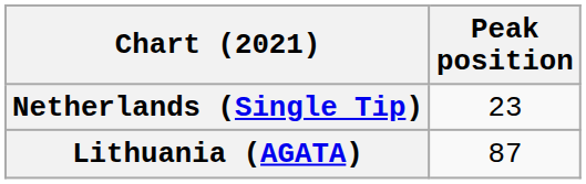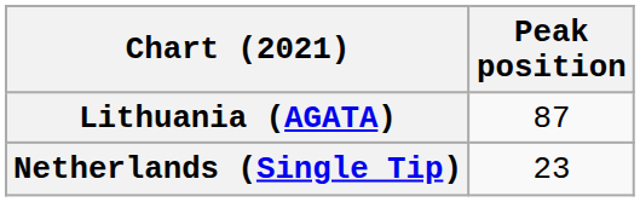 <table class="wikitable sortable plainrowheaders" style="text-align:center">
 <tr>
 <th scope="col">Chart (2021)</th>
 <th scope="col">Peak<br>position</th>
 </tr>
 <tr>
+<th scope="row">Lithuania (<a href='#'>AGATA</a>)</th>
+<td>87</td>
+</tr>
+<tr>
 <th scope="row">Netherlands (<a href='#'>Single Tip</a>)</th>
 <td>23</td>
 </tr>
-<tr>
-<th scope="row">Lithuania (<a href='#'>AGATA</a>)</th>
-<td>87</td>
-</tr>
 </table>
